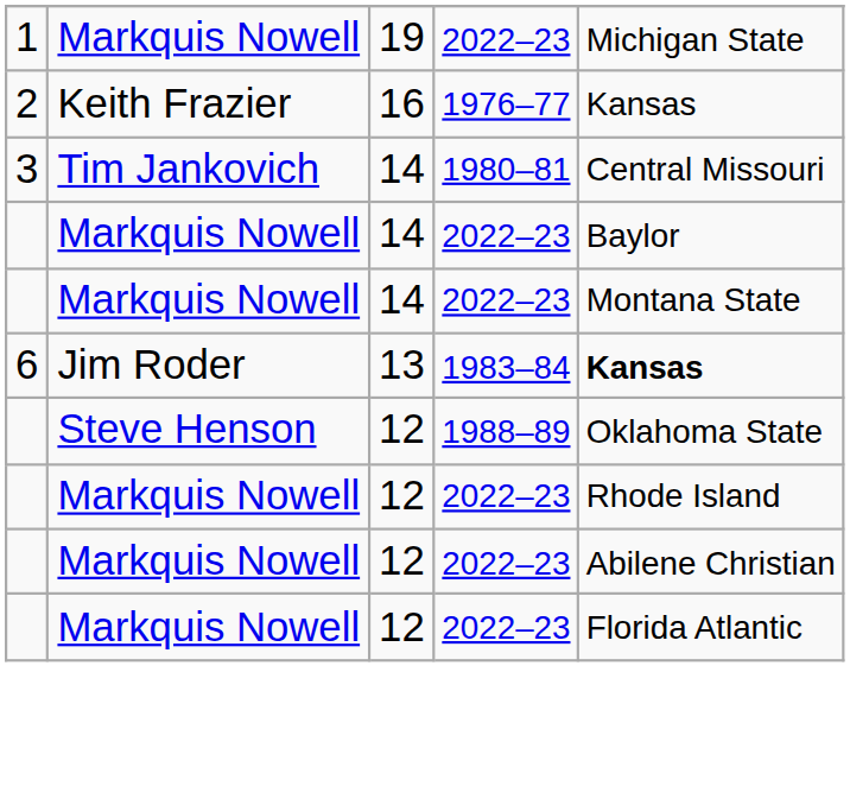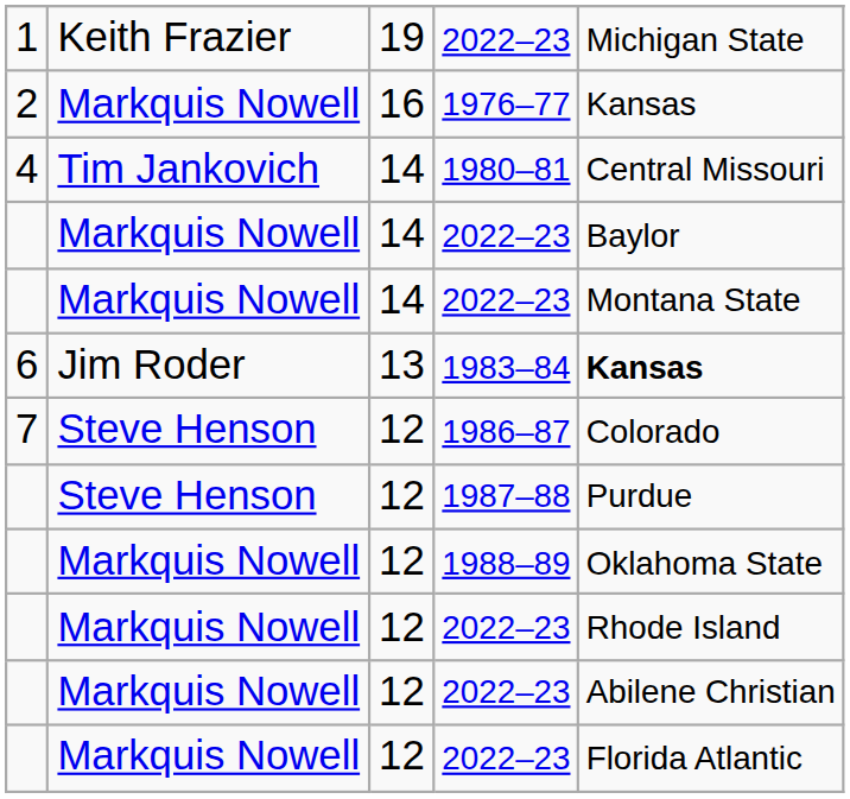 <table class="wikitable">
 <tr>
 </tr>
 <tr>
 <td>1</td>
-<td><a href='#'>Markquis Nowell</a></td>
+<td>Keith Frazier</td>
 <td>19</td>
 <td style="font-size:80%;"><a href='#'>2022–23</a></td>
 <td style="font-size:80%;">Michigan State</td>
 </tr>
 <tr>
 <td>2</td>
-<td>Keith Frazier</td>
+<td><a href='#'>Markquis Nowell</a></td>
 <td>16</td>
 <td style="font-size:80%;"><a href='#'>1976–77</a></td>
 <td style="font-size:80%;">Kansas</td>
 </tr>
 <tr>
-<td>3</td>
+<td>4</td>
 <td><a href='#'>Tim Jankovich</a></td>
 <td>14</td>
 <td style="font-size:80%;"><a href='#'>1980–81</a></td>
 <td style="font-size:80%;">Central Missouri</td>
 </tr>
 <tr>
 <td></td>
 <td><a href='#'>Markquis Nowell</a></td>
 <td>14</td>
 <td style="font-size:80%;"><a href='#'>2022–23</a></td>
 <td style="font-size:80%;">Baylor</td>
 </tr>
 <tr>
 <td></td>
 <td><a href='#'>Markquis Nowell</a></td>
 <td>14</td>
 <td style="font-size:80%;"><a href='#'>2022–23</a></td>
 <td style="font-size:80%;">Montana State</td>
 </tr>
 <tr>
 <td>6</td>
 <td>Jim Roder</td>
 <td>13</td>
 <td style="font-size:80%;"><a href='#'>1983–84</a></td>
 <td style="font-size:80%;"><strong>Kansas</strong></td>
 </tr>
 <tr>
+<td>7</td>
+<td><a href='#'>Steve Henson</a></td>
+<td>12</td>
+<td style="font-size:80%;"><a href='#'>1986–87</a></td>
+<td style="font-size:80%;">Colorado</td>
+</tr>
+<tr>
 <td></td>
 <td><a href='#'>Steve Henson</a></td>
+<td>12</td>
+<td style="font-size:80%;"><a href='#'>1987–88</a></td>
+<td style="font-size:80%;">Purdue</td>
+</tr>
+<tr>
+<td></td>
+<td><a href='#'>Markquis Nowell</a></td>
 <td>12</td>
 <td style="font-size:80%;"><a href='#'>1988–89</a></td>
 <td style="font-size:80%;">Oklahoma State</td>
 </tr>
 <tr>
 <td></td>
 <td><a href='#'>Markquis Nowell</a></td>
 <td>12</td>
 <td style="font-size:80%;"><a href='#'>2022–23</a></td>
 <td style="font-size:80%;">Rhode Island</td>
 </tr>
 <tr>
 <td></td>
 <td><a href='#'>Markquis Nowell</a></td>
 <td>12</td>
 <td style="font-size:80%;"><a href='#'>2022–23</a></td>
 <td style="font-size:80%;">Abilene Christian</td>
 </tr>
 <tr>
 <td></td>
 <td><a href='#'>Markquis Nowell</a></td>
 <td>12</td>
 <td style="font-size:80%;"><a href='#'>2022–23</a></td>
 <td style="font-size:80%;">Florida Atlantic</td>
 </tr>
 </table>
